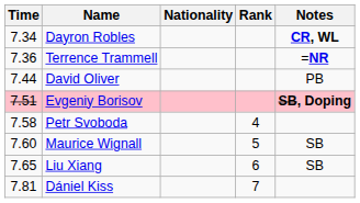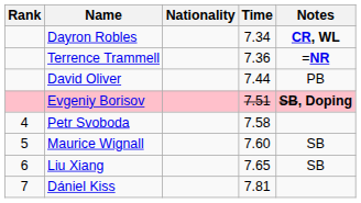 <table class="wikitable sortable" style="text-align:center">
 <tr>
-<th>Time</th>
+<th>Rank</th>
 <th>Name</th>
 <th>Nationality</th>
-<th>Rank</th>
+<th>Time</th>
 <th>Notes</th>
 </tr>
 <tr>
-<td>7.34</td>
+<td></td>
 <td align=left><a href='#'>Dayron Robles</a></td>
 <td align=left></td>
-<td></td>
+<td>7.34</td>
 <td><strong><a href='#'>CR</a>, WL</strong></td>
 </tr>
 <tr>
-<td>7.36</td>
+<td></td>
 <td align=left><a href='#'>Terrence Trammell</a></td>
 <td align=left></td>
-<td></td>
+<td>7.36</td>
 <td>=<strong><a href='#'>NR</a></strong></td>
 </tr>
 <tr>
-<td>7.44</td>
+<td></td>
 <td align=left><a href='#'>David Oliver</a></td>
 <td align=left></td>
-<td></td>
+<td>7.44</td>
 <td>PB</td>
 </tr>
 <tr bgcolor=pink>
-<td><s>7.51 </s></td>
+<td></td>
 <td align=left><a href='#'>Evgeniy Borisov</a></td>
 <td align=left></td>
-<td></td>
+<td><s>7.51 </s></td>
 <td><strong><s>SB</s>, Doping</strong></td>
 </tr>
 <tr>
-<td>7.58</td>
+<td>4</td>
 <td align=left><a href='#'>Petr Svoboda</a></td>
 <td align=left></td>
-<td>4</td>
+<td>7.58</td>
 <td></td>
 </tr>
 <tr>
-<td>7.60</td>
+<td>5</td>
 <td align=left><a href='#'>Maurice Wignall</a></td>
 <td align=left></td>
-<td>5</td>
+<td>7.60</td>
 <td>SB</td>
 </tr>
 <tr>
-<td>7.65</td>
+<td>6</td>
 <td align=left><a href='#'>Liu Xiang</a></td>
 <td align=left></td>
-<td>6</td>
+<td>7.65</td>
 <td>SB</td>
 </tr>
 <tr>
-<td>7.81</td>
+<td>7</td>
 <td align=left><a href='#'>Dániel Kiss</a></td>
 <td align=left></td>
-<td>7</td>
+<td>7.81</td>
 <td></td>
 </tr>
 </table>
